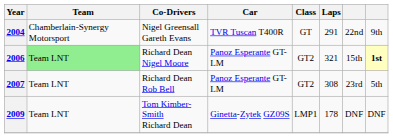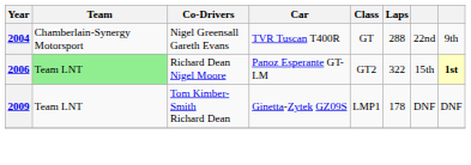 <table class="wikitable" style="font-size:90%">
 <tr>
 <th>Year</th>
 <th>Team</th>
 <th>Co-Drivers</th>
 <th>Car</th>
 <th>Class</th>
 <th>Laps</th>
 <th></th>
 <th></th>
 </tr>
 <tr style="text-align:center;">
 <th><a href='#'>2004</a></th>
 <td align="left"> Chamberlain-Synergy Motorsport</td>
 <td align="left"> Nigel Greensall<br> Gareth Evans</td>
 <td align="left"><a href='#'>TVR Tuscan</a> T400R</td>
 <td>GT</td>
-<td>291</td>
+<td>288</td>
 <td>22nd</td>
 <td>9th</td>
 </tr>
 <tr style="text-align:center;">
 <th><a href='#'>2006</a></th>
 <td align="left" style="background: lightgreen;"> Team LNT</td>
 <td align="left"> Richard Dean<br> <a href='#'>Nigel Moore</a></td>
 <td align="left"><a href='#'>Panoz Esperante</a> GT-LM</td>
 <td>GT2</td>
-<td>321</td>
+<td>322</td>
 <td>15th</td>
 <td style="background:#FFFFBF;"><strong>1st</strong></td>
-</tr>
-<tr style="text-align:center;">
-<th><a href='#'>2007</a></th>
-<td align="left"> Team LNT</td>
-<td align="left"> Richard Dean<br> <a href='#'>Rob Bell</a></td>
-<td align="left"><a href='#'>Panoz Esperante</a> GT-LM</td>
-<td>GT2</td>
-<td>308</td>
-<td>23rd</td>
-<td>5th</td>
 </tr>
 <tr style="text-align:center;">
 <th><a href='#'>2009</a></th>
 <td align="left"> Team LNT</td>
 <td align="left"> <a href='#'>Tom Kimber-Smith</a><br> Richard Dean</td>
 <td align="left"><a href='#'>Ginetta</a>-<a href='#'>Zytek</a> <a href='#'>GZ09S</a></td>
 <td>LMP1</td>
 <td>178</td>
 <td>DNF</td>
 <td>DNF</td>
 </tr>
 <tr>
 </tr>
 </table>
